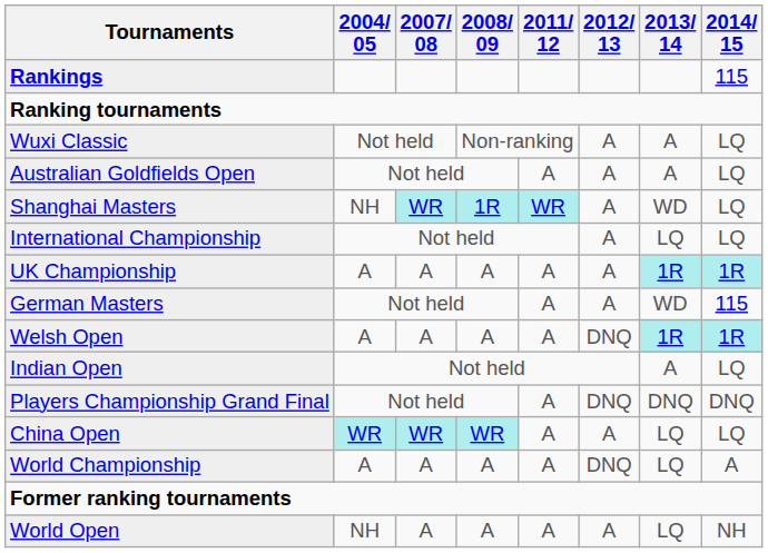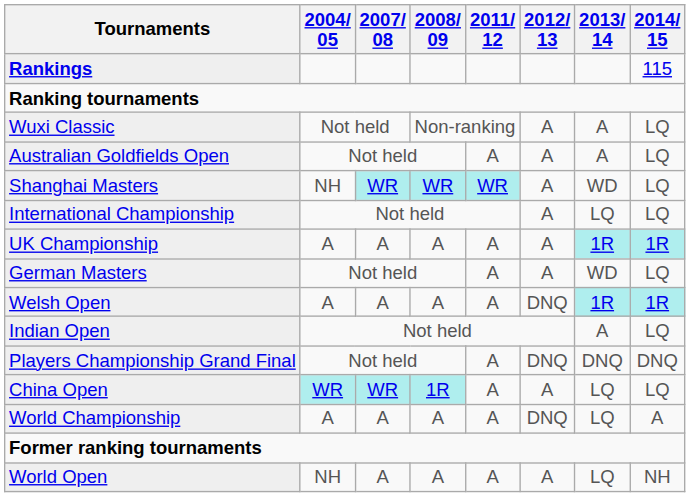 <table class="wikitable" style="font-size:85%;">
 <tr bgcolor="#efefef">
 <th><strong>Tournaments</strong></th>
 <th><a href='#'>2004/<br>05</a></th>
 <th><a href='#'>2007/<br>08</a></th>
 <th><a href='#'>2008/<br>09</a></th>
 <th><a href='#'>2011/<br>12</a></th>
 <th><a href='#'>2012/<br>13</a></th>
 <th><a href='#'>2013/<br>14</a></th>
 <th><a href='#'>2014/<br>15</a></th>
 </tr>
 <tr>
 <td style="background:#EFEFEF;"><strong><a href='#'>Rankings</a></strong></td>
 <td align="center"></td>
 <td align="center"></td>
 <td align="center"></td>
 <td align="center"></td>
 <td align="center"></td>
 <td align="center"></td>
 <td align="center"><a href='#'>115</a></td>
 </tr>
 <tr>
 <td colspan="20"><strong>Ranking tournaments</strong></td>
 </tr>
 <tr>
 <td style="background:#EFEFEF;"><a href='#'>Wuxi Classic</a></td>
 <td align="center" colspan="2" style="color:#555555;">Not held</td>
 <td align="center" colspan="2" style="color:#555555;">Non-ranking</td>
 <td align="center" style="color:#555555;">A</td>
 <td align="center" style="color:#555555;">A</td>
 <td align="center" style="color:#555555;">LQ</td>
 </tr>
 <tr>
 <td style="background:#EFEFEF;"><a href='#'>Australian Goldfields Open</a></td>
 <td align="center" colspan="3" style="color:#555555;">Not held</td>
 <td align="center" style="color:#555555;">A</td>
 <td align="center" style="color:#555555;">A</td>
 <td align="center" style="color:#555555;">A</td>
 <td align="center" style="color:#555555;">LQ</td>
 </tr>
 <tr>
 <td style="background:#EFEFEF;"><a href='#'>Shanghai Masters</a></td>
 <td align="center" style="color:#555555;">NH</td>
 <td align="center" style="background:#afeeee;"><a href='#'>WR</a></td>
-<td align="center" style="background:#afeeee;"><a href='#'>1R</a></td>
+<td align="center" style="background:#afeeee;"><a href='#'>WR</a></td>
 <td align="center" style="background:#afeeee;"><a href='#'>WR</a></td>
 <td align="center" style="color:#555555;">A</td>
 <td align="center" style="color:#555555;">WD</td>
 <td align="center" style="color:#555555;">LQ</td>
 </tr>
 <tr>
 <td style="background:#EFEFEF;"><a href='#'>International Championship</a></td>
 <td align="center" colspan="4" style="color:#555555;">Not held</td>
 <td align="center" style="color:#555555;">A</td>
 <td align="center" style="color:#555555;">LQ</td>
 <td align="center" style="color:#555555;">LQ</td>
 </tr>
 <tr>
 <td style="background:#EFEFEF;"><a href='#'>UK Championship</a></td>
 <td align="center" style="color:#555555;">A</td>
 <td align="center" style="color:#555555;">A</td>
 <td align="center" style="color:#555555;">A</td>
 <td align="center" style="color:#555555;">A</td>
 <td align="center" style="color:#555555;">A</td>
 <td align="center" style="background:#afeeee;"><a href='#'>1R</a></td>
 <td align="center" style="background:#afeeee;"><a href='#'>1R</a></td>
 </tr>
 <tr>
 <td style="background:#EFEFEF;"><a href='#'>German Masters</a></td>
 <td align="center" colspan="3" style="color:#555555;">Not held</td>
 <td align="center" style="color:#555555;">A</td>
 <td align="center" style="color:#555555;">A</td>
 <td align="center" style="color:#555555;">WD</td>
-<td align="center"><a href='#'>115</a></td>
+<td align="center" style="color:#555555;">LQ</td>
 </tr>
 <tr>
 <td style="background:#EFEFEF;"><a href='#'>Welsh Open</a></td>
 <td align="center" style="color:#555555;">A</td>
 <td align="center" style="color:#555555;">A</td>
 <td align="center" style="color:#555555;">A</td>
 <td align="center" style="color:#555555;">A</td>
 <td align="center" style="color:#555555;">DNQ</td>
 <td align="center" style="background:#afeeee;"><a href='#'>1R</a></td>
 <td align="center" style="background:#afeeee;"><a href='#'>1R</a></td>
 </tr>
 <tr>
 <td style="background:#EFEFEF;"><a href='#'>Indian Open</a></td>
 <td align="center" colspan="5" style="color:#555555;">Not held</td>
 <td align="center" style="color:#555555;">A</td>
 <td align="center" style="color:#555555;">LQ</td>
 </tr>
 <tr>
 <td style="background:#EFEFEF;"><a href='#'>Players Championship Grand Final</a></td>
 <td align="center" colspan="3" style="color:#555555;">Not held</td>
 <td align="center" style="color:#555555;">A</td>
 <td align="center" style="color:#555555;">DNQ</td>
 <td align="center" style="color:#555555;">DNQ</td>
 <td align="center" style="color:#555555;">DNQ</td>
 </tr>
 <tr>
 <td style="background:#EFEFEF;"><a href='#'>China Open</a></td>
 <td align="center" style="background:#afeeee;"><a href='#'>WR</a></td>
 <td align="center" style="background:#afeeee;"><a href='#'>WR</a></td>
-<td align="center" style="background:#afeeee;"><a href='#'>WR</a></td>
+<td align="center" style="background:#afeeee;"><a href='#'>1R</a></td>
 <td align="center" style="color:#555555;">A</td>
 <td align="center" style="color:#555555;">A</td>
 <td align="center" style="color:#555555;">LQ</td>
 <td align="center" style="color:#555555;">LQ</td>
 </tr>
 <tr>
 <td style="background:#EFEFEF;"><a href='#'>World Championship</a></td>
 <td align="center" style="color:#555555;">A</td>
 <td align="center" style="color:#555555;">A</td>
 <td align="center" style="color:#555555;">A</td>
 <td align="center" style="color:#555555;">A</td>
 <td align="center" style="color:#555555;">DNQ</td>
 <td align="center" style="color:#555555;">LQ</td>
 <td align="center" style="color:#555555;">A<br></td>
 </tr>
 <tr>
 <td colspan="20"><strong>Former ranking tournaments</strong></td>
 </tr>
 <tr>
 <td style="background:#EFEFEF;"><a href='#'>World Open</a></td>
 <td align="center" style="color:#555555;">NH</td>
 <td align="center" style="color:#555555;">A</td>
 <td align="center" style="color:#555555;">A</td>
 <td align="center" style="color:#555555;">A</td>
 <td align="center" style="color:#555555;">A</td>
 <td align="center" style="color:#555555;">LQ</td>
 <td align="center" style="color:#555555;">NH</td>
 </tr>
 </table>
